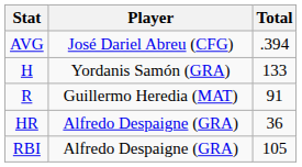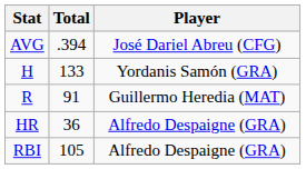 <table class="wikitable" style="text-align:center;">
 <tr>
 <th width="15%">Stat</th>
+<th width="15%">Total</th>
 <th>Player</th>
-<th width="15%">Total</th>
 </tr>
 <tr>
 <td><a href='#'>AVG</a></td>
+<td>.394</td>
 <td><a href='#'>José Dariel Abreu</a> (<a href='#'>CFG</a>)</td>
-<td>.394</td>
 </tr>
 <tr>
 <td><a href='#'>H</a></td>
+<td>133</td>
 <td>Yordanis Samón (<a href='#'>GRA</a>)</td>
-<td>133</td>
 </tr>
 <tr>
 <td><a href='#'>R</a></td>
+<td>91</td>
 <td>Guillermo Heredia (<a href='#'>MAT</a>)</td>
-<td>91</td>
 </tr>
 <tr>
 <td><a href='#'>HR</a></td>
+<td>36</td>
 <td><a href='#'>Alfredo Despaigne</a> (<a href='#'>GRA</a>)</td>
-<td>36</td>
 </tr>
 <tr>
 <td><a href='#'>RBI</a></td>
+<td>105</td>
 <td>Alfredo Despaigne (<a href='#'>GRA</a>)</td>
-<td>105</td>
 </tr>
 </table>
